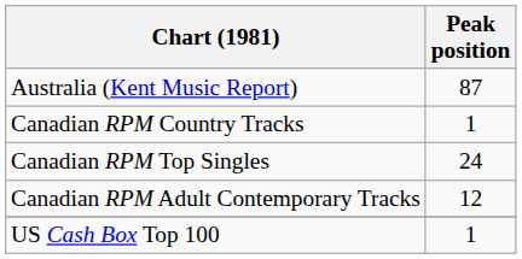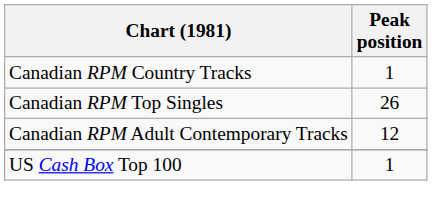 <table class="wikitable sortable">
 <tr>
 <th align="left">Chart (1981)</th>
 <th style="text-align:center;">Peak<br>position</th>
-</tr>
-<tr>
-<td>Australia (<a href='#'>Kent Music Report</a>)</td>
-<td style="text-align:center;">87</td>
 </tr>
 <tr>
 <td align="left">Canadian <em>RPM</em> Country Tracks</td>
 <td style="text-align:center;">1</td>
 </tr>
 <tr>
 <td align="left">Canadian <em>RPM</em> Top Singles</td>
-<td style="text-align:center;">24</td>
+<td style="text-align:center;">26</td>
 </tr>
 <tr>
 <td align="left">Canadian <em>RPM</em> Adult Contemporary Tracks</td>
 <td style="text-align:center;">12</td>
 </tr>
 <tr>
 </tr>
 <tr>
 </tr>
 <tr>
 </tr>
 <tr>
 </tr>
 <tr>
 <td align="left">US <em><a href='#'>Cash Box</a></em> Top 100</td>
 <td style="text-align:center;">1</td>
 </tr>
 </table>
